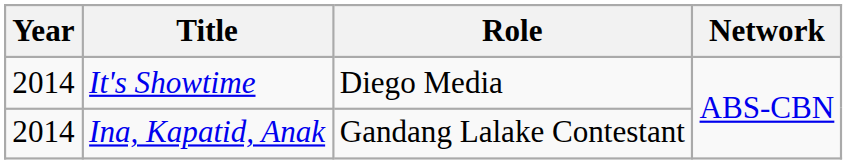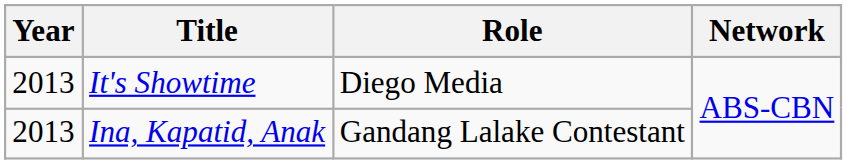 <table class="wikitable" style="font-size: 90%;">
 <tr>
 <th>Year</th>
 <th>Title</th>
 <th>Role</th>
 <th>Network</th>
 </tr>
 <tr>
-<td>2014</td>
+<td>2013</td>
 <td><em><a href='#'>It's Showtime</a></em></td>
 <td>Diego Media</td>
 <td rowspan="2"><a href='#'>ABS-CBN</a></td>
 </tr>
 <tr>
-<td>2014</td>
+<td>2013</td>
 <td><em><a href='#'>Ina, Kapatid, Anak</a></em></td>
 <td>Gandang Lalake Contestant</td>
 </tr>
 </table>
